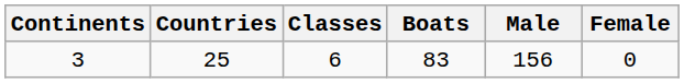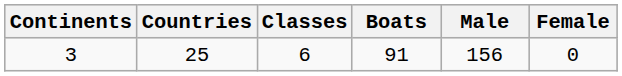 <table class="wikitable">
 <tr>
 <th width=50>Continents</th>
 <th width=50>Countries</th>
 <th width=50>Classes</th>
 <th width=50>Boats</th>
 <th width=50>Male</th>
 <th width=50>Female</th>
 </tr>
 <tr>
 <td align="center">3</td>
 <td align="center">25</td>
 <td align="center">6</td>
-<td align="center">83</td>
+<td align="center">91</td>
 <td align="center">156</td>
 <td align="center">0</td>
 </tr>
 </table>
